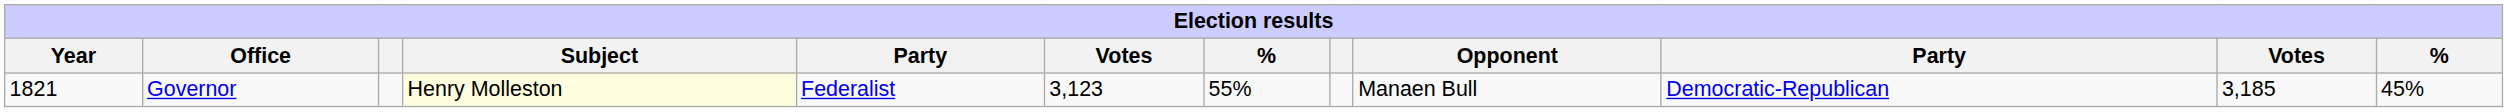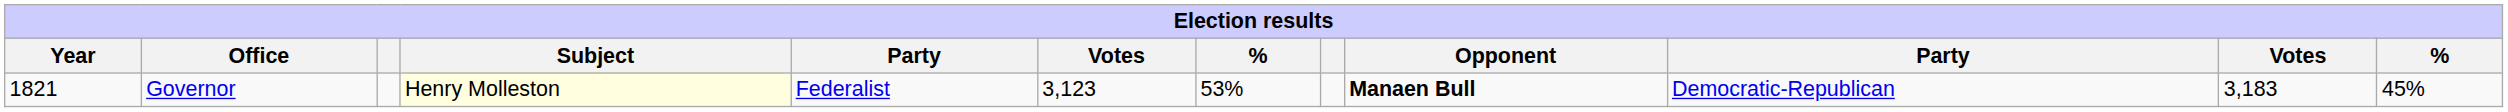 <table class=wikitable style="width: 94%" style="text-align: center;" align="center">
 <tr bgcolor=#cccccc>
 <th colspan=12 style="background: #ccccff;">Election results</th>
 </tr>
 <tr>
 <th><strong>Year</strong></th>
 <th><strong>Office</strong></th>
 <th></th>
 <th><strong>Subject</strong></th>
 <th><strong>Party</strong></th>
 <th><strong>Votes</strong></th>
 <th><strong>%</strong></th>
 <th></th>
 <th><strong>Opponent</strong></th>
 <th><strong>Party</strong></th>
 <th><strong>Votes</strong></th>
 <th><strong>%</strong></th>
 </tr>
 <tr>
 <td>1821</td>
 <td><a href='#'>Governor</a></td>
 <td></td>
 <td style="background: lightyellow;">Henry Molleston</td>
 <td><a href='#'>Federalist</a></td>
 <td>3,123</td>
-<td>55%</td>
+<td>53%</td>
 <td></td>
-<td>Manaen Bull</td>
+<td><strong>Manaen Bull</strong></td>
 <td><a href='#'>Democratic-Republican</a></td>
-<td>3,185</td>
+<td>3,183</td>
 <td>45%</td>
 </tr>
 </table>
